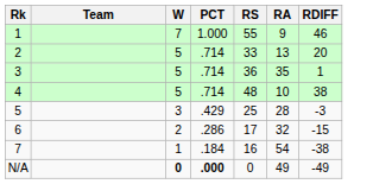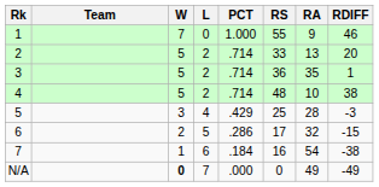 <table class=wikitable style=text-align:center>
 <tr>
 <th width=25>Rk</th>
 <th width=170>Team</th>
 <th width=25>W</th>
+<th width=25>L</th>
 <th width=50>PCT</th>
 <th width=35>RS</th>
 <th width=35>RA</th>
 <th width=50>RDIFF</th>
 </tr>
 <tr bgcolor=ccffcc>
 <td>1</td>
 <td style="text-align:left;"></td>
 <td>7</td>
+<td>0</td>
 <td>1.000</td>
 <td>55</td>
 <td>9</td>
 <td>46</td>
 </tr>
 <tr bgcolor=ccffcc>
 <td>2</td>
 <td style="text-align:left;"></td>
 <td>5</td>
+<td>2</td>
 <td>.714</td>
 <td>33</td>
 <td>13</td>
 <td>20</td>
 </tr>
 <tr bgcolor=ccffcc>
 <td>3</td>
 <td style="text-align:left;"></td>
 <td>5</td>
+<td>2</td>
 <td>.714</td>
 <td>36</td>
 <td>35</td>
 <td>1</td>
 </tr>
 <tr bgcolor=ccffcc>
 <td>4</td>
 <td style="text-align:left;"></td>
 <td>5</td>
+<td>2</td>
 <td>.714</td>
 <td>48</td>
 <td>10</td>
 <td>38</td>
 </tr>
 <tr>
 <td>5</td>
 <td style="text-align:left;"></td>
 <td>3</td>
+<td>4</td>
 <td>.429</td>
 <td>25</td>
 <td>28</td>
 <td>-3</td>
 </tr>
 <tr>
 <td>6</td>
 <td style="text-align:left;"></td>
 <td>2</td>
+<td>5</td>
 <td>.286</td>
 <td>17</td>
 <td>32</td>
 <td>-15</td>
 </tr>
 <tr>
 <td>7</td>
 <td style="text-align:left;"></td>
 <td>1</td>
+<td>6</td>
 <td>.184</td>
 <td>16</td>
 <td>54</td>
 <td>-38</td>
 </tr>
 <tr>
 <td>N/A</td>
 <td style="text-align:left;"></td>
 <td><strong>0</strong></td>
-<td><strong>.000</strong></td>
+<td>7</td>
+<td>.000</td>
 <td>0</td>
 <td>49</td>
 <td>-49</td>
 </tr>
 </table>
